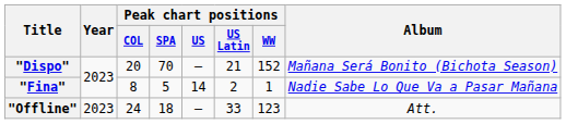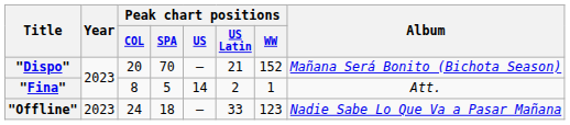 <table class="wikitable plainrowheaders" style="text-align:center;">
 <tr>
 <th scope="col" rowspan="2">Title</th>
 <th scope="col" rowspan="2">Year</th>
 <th scope="col" colspan="5">Peak chart positions</th>
 <th scope="col" rowspan="2">Album</th>
 </tr>
 <tr>
 <th scope="col" style="width:2.5em;font-size:85%;"><a href='#'>COL</a><br></th>
 <th scope="col" style="width:2.5em;font-size:85%;"><a href='#'>SPA</a><br></th>
 <th scope="col" style="width:2.5em;font-size:85%;"><a href='#'>US</a><br></th>
 <th scope="col" style="width:2.5em;font-size:85%;"><a href='#'>US<br>Latin</a><br></th>
 <th scope="col" style="width:2.5em;font-size:85%;"><a href='#'>WW</a><br></th>
 </tr>
 <tr>
 <th scope="row">"<a href='#'>Dispo</a>"<br></th>
 <td rowspan=2>2023</td>
 <td>20</td>
 <td>70</td>
 <td>—</td>
 <td>21</td>
 <td>152</td>
 <td><em><a href='#'>Mañana Será Bonito (Bichota Season)</a></em></td>
 </tr>
 <tr>
 <th scope="row">"<a href='#'>Fina</a>"<br></th>
 <td>8</td>
 <td>5</td>
 <td>14</td>
 <td>2</td>
 <td>1</td>
-<td><em><a href='#'>Nadie Sabe Lo Que Va a Pasar Mañana</a></em></td>
+<td><em>Att.</em></td>
 </tr>
 <tr>
 <th scope="row">"Offline"<br></th>
 <td>2023</td>
 <td>24</td>
 <td>18</td>
 <td>—</td>
 <td>33</td>
 <td>123</td>
-<td><em>Att.</em></td>
+<td><em><a href='#'>Nadie Sabe Lo Que Va a Pasar Mañana</a></em></td>
 </tr>
 </table>
